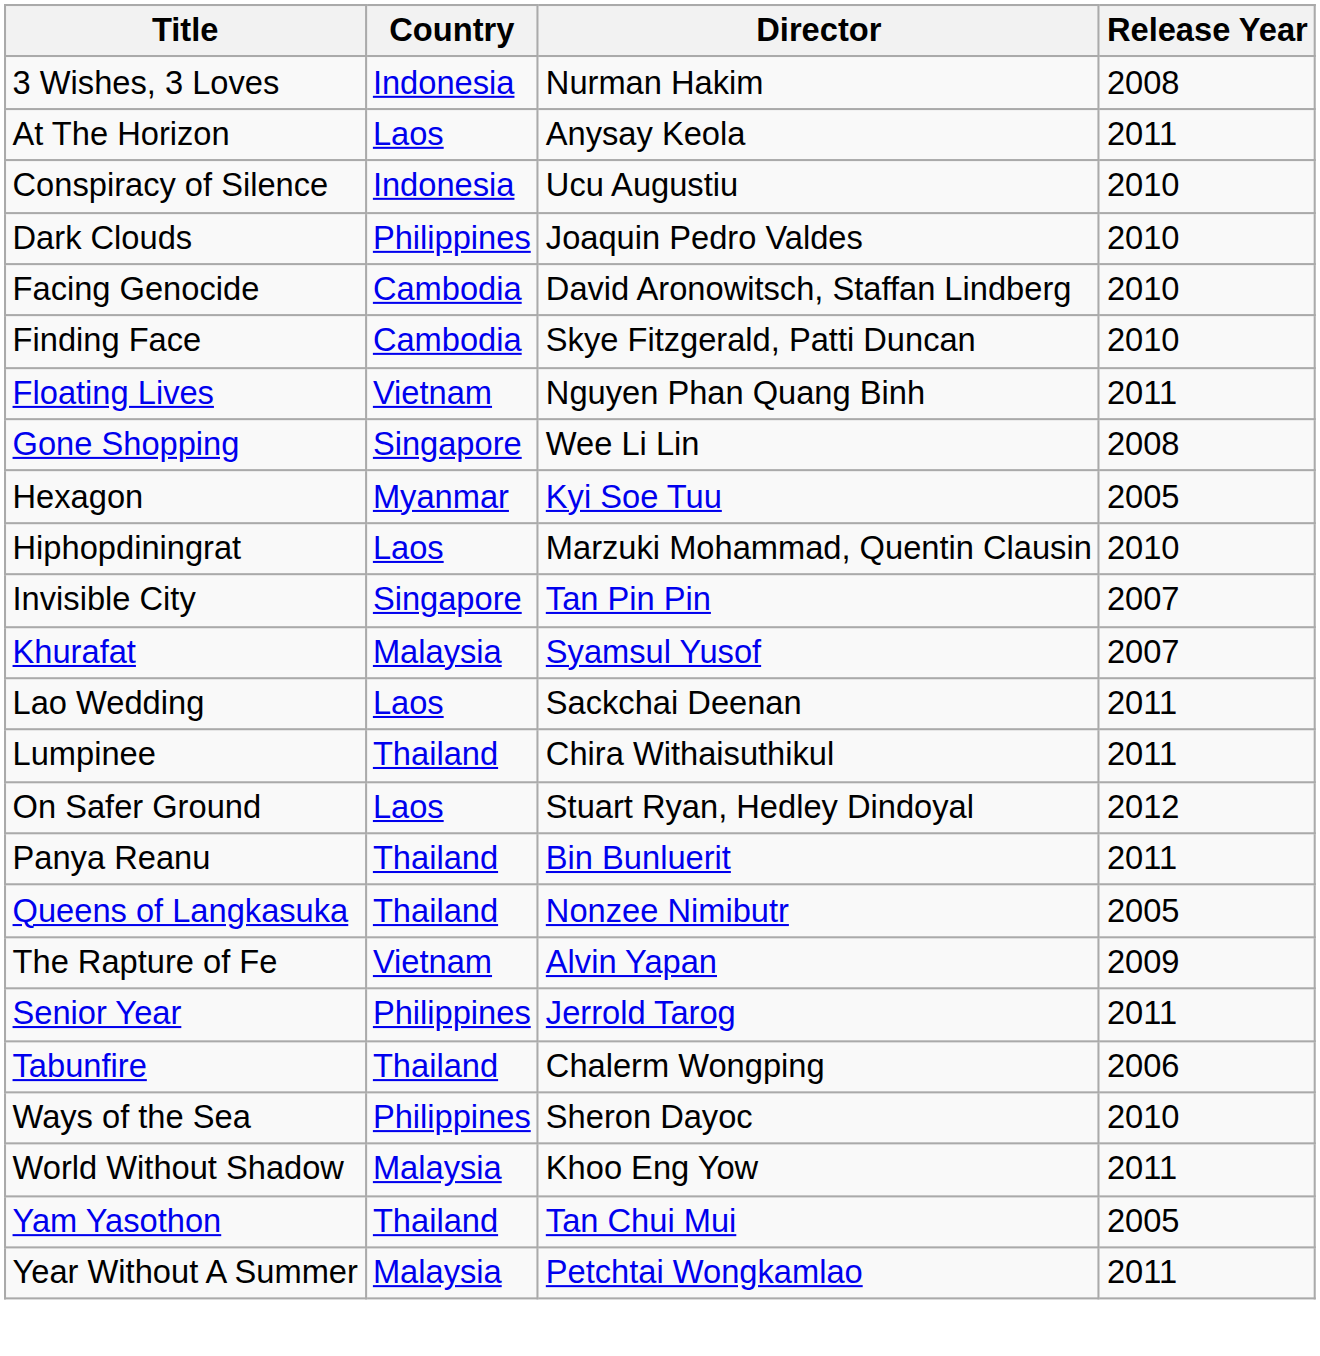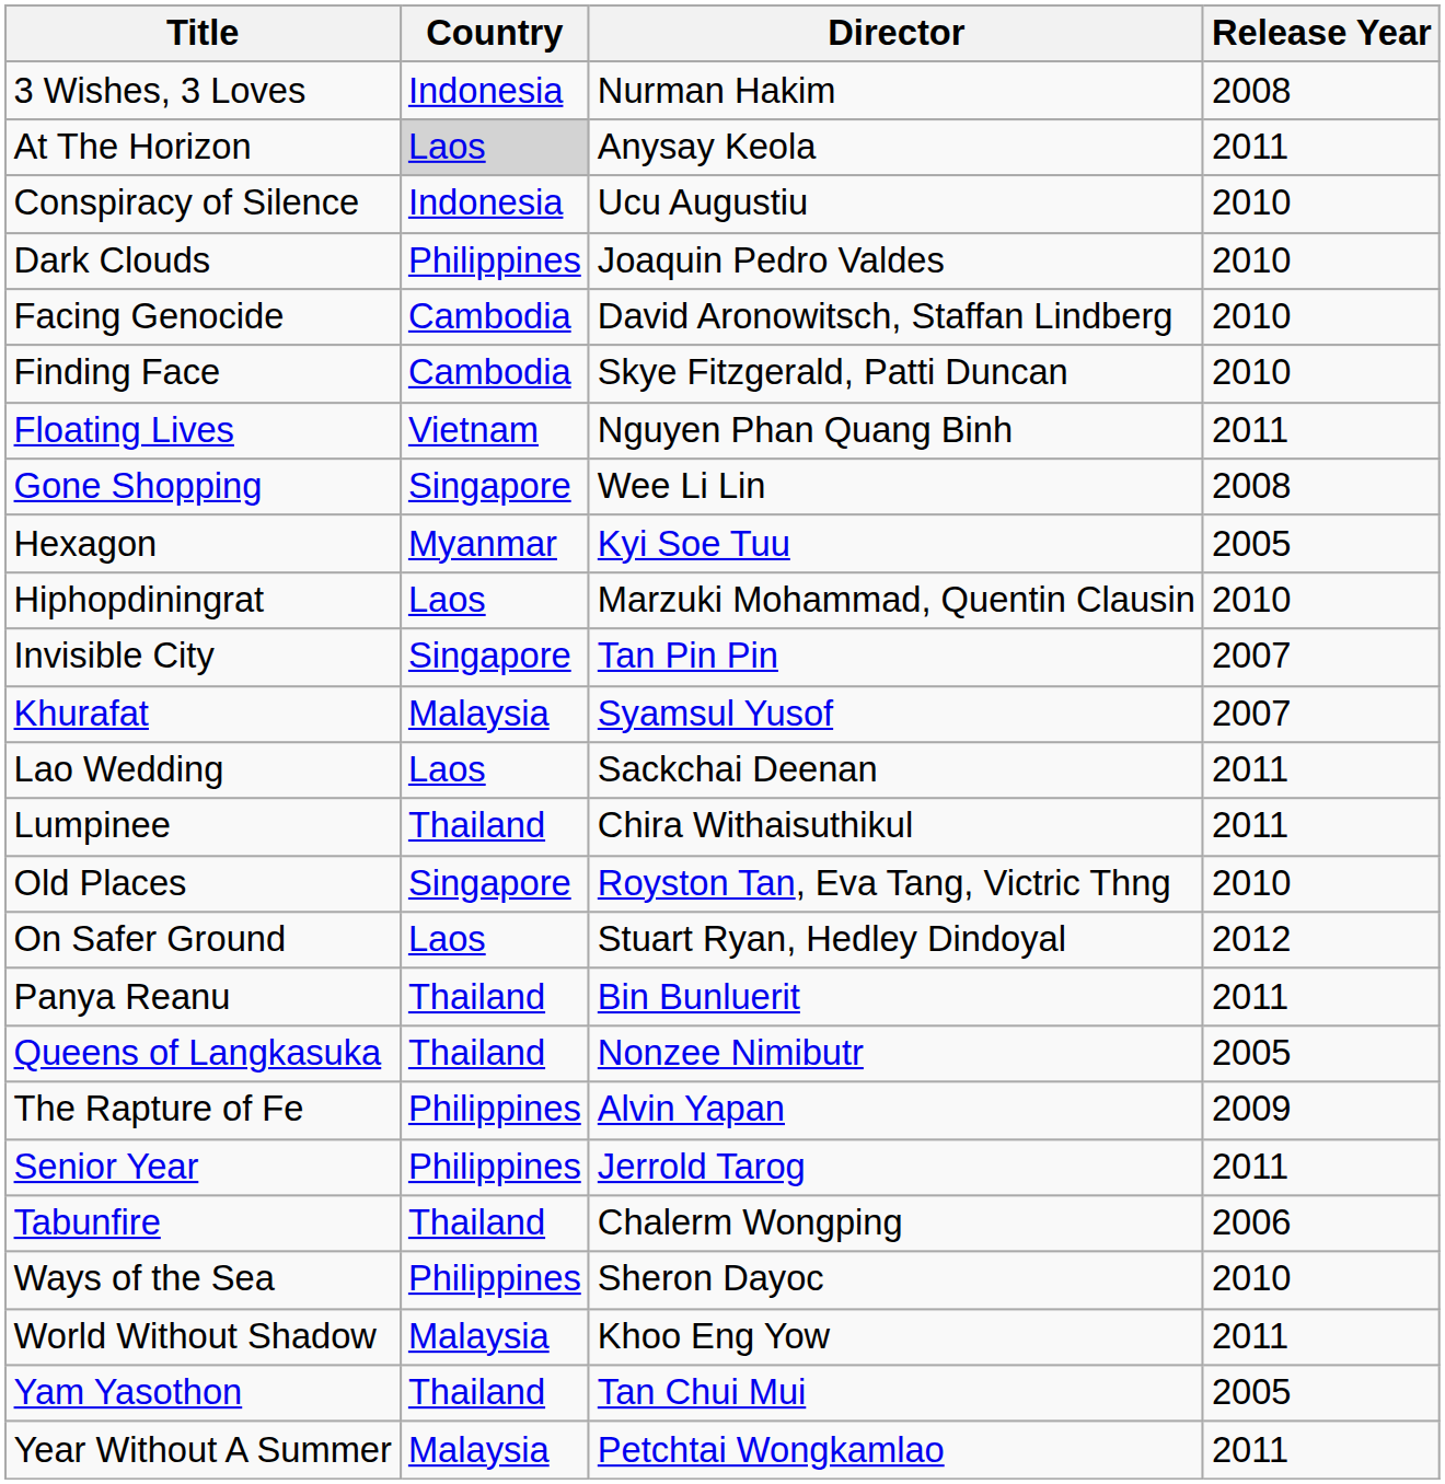 <table class="wikitable">
 <tr>
 <th>Title</th>
 <th>Country</th>
 <th>Director</th>
 <th>Release Year</th>
 </tr>
 <tr>
 <td>3 Wishes, 3 Loves</td>
 <td><a href='#'>Indonesia</a></td>
 <td>Nurman Hakim</td>
 <td>2008</td>
 </tr>
 <tr>
 <td>At The Horizon</td>
-<td><a href='#'>Laos</a></td>
+<td style="background: lightgrey;"><a href='#'>Laos</a></td>
 <td>Anysay Keola</td>
 <td>2011</td>
 </tr>
 <tr>
 <td>Conspiracy of Silence</td>
 <td><a href='#'>Indonesia</a></td>
 <td>Ucu Augustiu</td>
 <td>2010</td>
 </tr>
 <tr>
 <td>Dark Clouds</td>
 <td><a href='#'>Philippines</a></td>
 <td>Joaquin Pedro Valdes</td>
 <td>2010</td>
 </tr>
 <tr>
 <td>Facing Genocide</td>
 <td><a href='#'>Cambodia</a></td>
 <td>David Aronowitsch, Staffan Lindberg</td>
 <td>2010</td>
 </tr>
 <tr>
 <td>Finding Face</td>
 <td><a href='#'>Cambodia</a></td>
 <td>Skye Fitzgerald, Patti Duncan</td>
 <td>2010</td>
 </tr>
 <tr>
 <td><a href='#'>Floating Lives</a></td>
 <td><a href='#'>Vietnam</a></td>
 <td>Nguyen Phan Quang Binh</td>
 <td>2011</td>
 </tr>
 <tr>
 <td><a href='#'>Gone Shopping</a></td>
 <td><a href='#'>Singapore</a></td>
 <td>Wee Li Lin</td>
 <td>2008</td>
 </tr>
 <tr>
 <td>Hexagon</td>
 <td><a href='#'>Myanmar</a></td>
 <td><a href='#'>Kyi Soe Tuu</a></td>
 <td>2005</td>
 </tr>
 <tr>
 <td>Hiphopdiningrat</td>
 <td><a href='#'>Laos</a></td>
 <td>Marzuki Mohammad, Quentin Clausin</td>
 <td>2010</td>
 </tr>
 <tr>
 <td>Invisible City</td>
 <td><a href='#'>Singapore</a></td>
 <td><a href='#'>Tan Pin Pin</a></td>
 <td>2007</td>
 </tr>
 <tr>
 <td><a href='#'>Khurafat</a></td>
 <td><a href='#'>Malaysia</a></td>
 <td><a href='#'>Syamsul Yusof</a></td>
 <td>2007</td>
 </tr>
 <tr>
 <td>Lao Wedding</td>
 <td><a href='#'>Laos</a></td>
 <td>Sackchai Deenan</td>
 <td>2011</td>
 </tr>
 <tr>
 <td>Lumpinee</td>
 <td><a href='#'>Thailand</a></td>
 <td>Chira Withaisuthikul</td>
 <td>2011</td>
 </tr>
 <tr>
+<td>Old Places</td>
+<td><a href='#'>Singapore</a></td>
+<td><a href='#'>Royston Tan</a>, Eva Tang, Victric Thng</td>
+<td>2010</td>
+</tr>
+<tr>
 <td>On Safer Ground</td>
 <td><a href='#'>Laos</a></td>
 <td>Stuart Ryan, Hedley Dindoyal</td>
 <td>2012</td>
 </tr>
 <tr>
 <td>Panya Reanu</td>
 <td><a href='#'>Thailand</a></td>
 <td><a href='#'>Bin Bunluerit</a></td>
 <td>2011</td>
 </tr>
 <tr>
 <td><a href='#'>Queens of Langkasuka</a></td>
 <td><a href='#'>Thailand</a></td>
 <td><a href='#'>Nonzee Nimibutr</a></td>
 <td>2005</td>
 </tr>
 <tr>
 <td>The Rapture of Fe</td>
-<td><a href='#'>Vietnam</a></td>
+<td><a href='#'>Philippines</a></td>
 <td><a href='#'>Alvin Yapan</a></td>
 <td>2009</td>
 </tr>
 <tr>
 <td><a href='#'>Senior Year</a></td>
 <td><a href='#'>Philippines</a></td>
 <td><a href='#'>Jerrold Tarog</a></td>
 <td>2011</td>
 </tr>
 <tr>
 <td><a href='#'>Tabunfire</a></td>
 <td><a href='#'>Thailand</a></td>
 <td>Chalerm Wongping</td>
 <td>2006</td>
 </tr>
 <tr>
 <td>Ways of the Sea</td>
 <td><a href='#'>Philippines</a></td>
 <td>Sheron Dayoc</td>
 <td>2010</td>
 </tr>
 <tr>
 <td>World Without Shadow</td>
 <td><a href='#'>Malaysia</a></td>
 <td>Khoo Eng Yow</td>
 <td>2011</td>
 </tr>
 <tr>
 <td><a href='#'>Yam Yasothon</a></td>
 <td><a href='#'>Thailand</a></td>
 <td><a href='#'>Tan Chui Mui</a></td>
 <td>2005</td>
 </tr>
 <tr>
 <td>Year Without A Summer</td>
 <td><a href='#'>Malaysia</a></td>
 <td><a href='#'>Petchtai Wongkamlao</a></td>
 <td>2011</td>
 </tr>
 </table>
